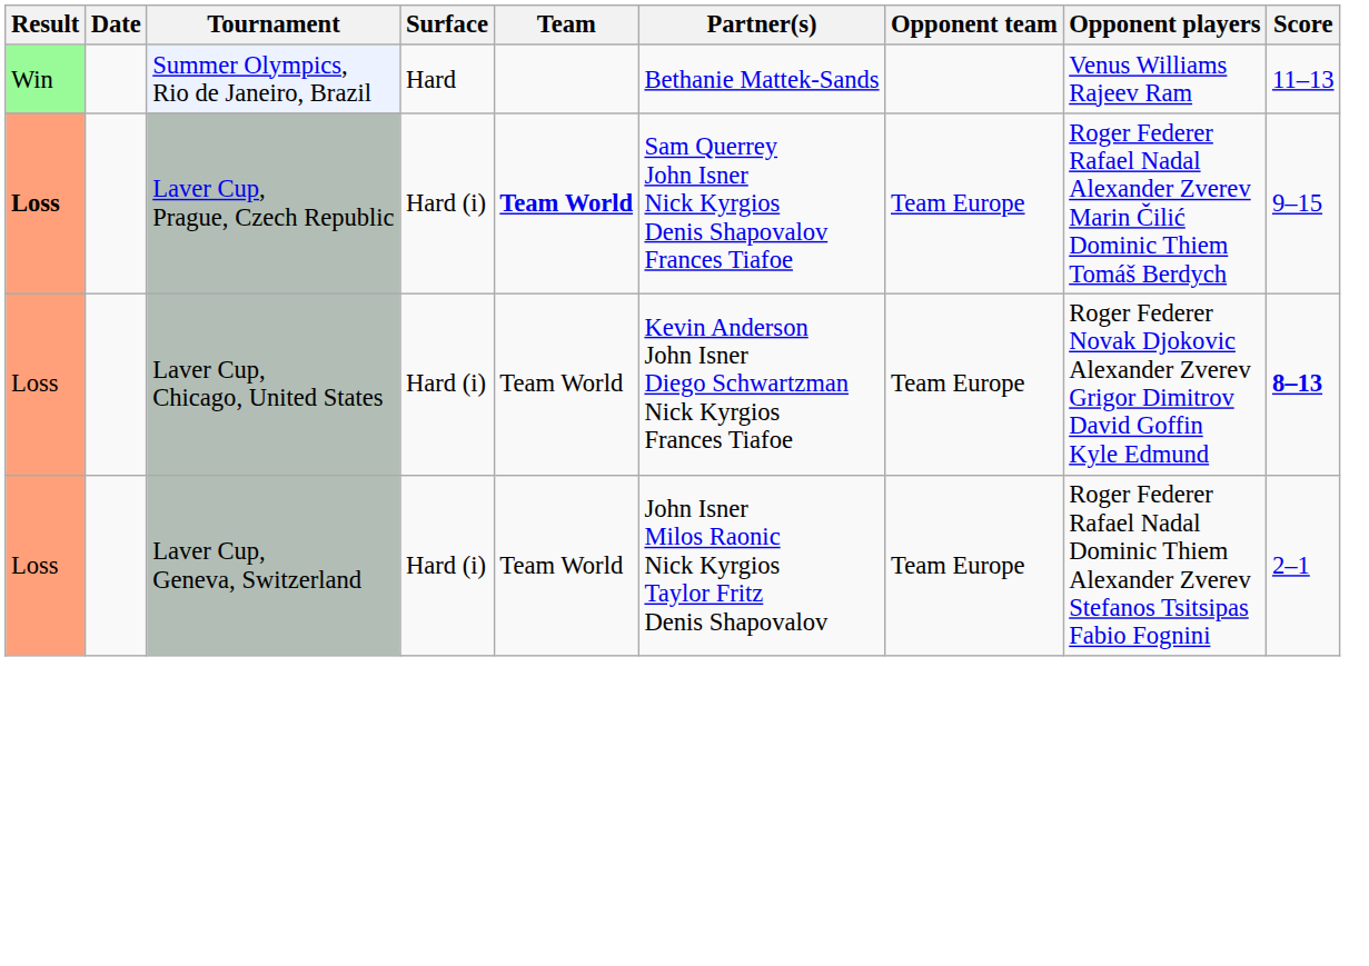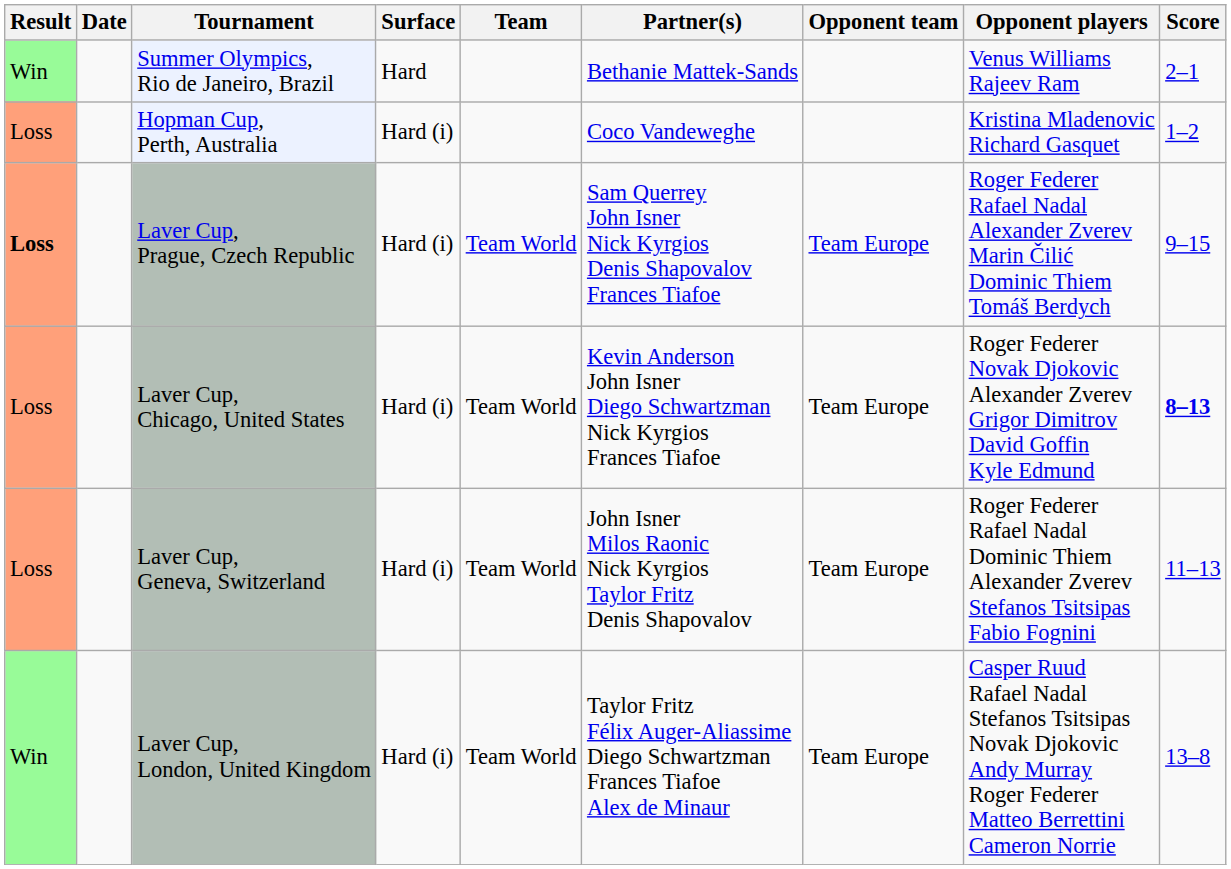 <table class="sortable wikitable">
 <tr>
 <th>Result</th>
 <th>Date</th>
 <th>Tournament</th>
 <th>Surface</th>
 <th class=unsortable>Team</th>
 <th class=unsortable>Partner(s)</th>
 <th class=unsortable>Opponent team</th>
 <th class=unsortable>Opponent players</th>
 <th class=unsortable>Score</th>
 </tr>
 <tr>
 <td bgcolor=98FB98>Win</td>
 <td><a href='#'></a></td>
 <td style=background:#ecf2ff><a href='#'>Summer Olympics</a>, <br> Rio de Janeiro, Brazil</td>
 <td>Hard</td>
 <td></td>
 <td><a href='#'>Bethanie Mattek-Sands</a></td>
 <td></td>
 <td><a href='#'>Venus Williams</a><br><a href='#'>Rajeev Ram</a></td>
-<td><a href='#'>11–13</a></td>
+<td><a href='#'>2–1</a></td>
+</tr>
+<tr>
+<td style=background:#ffa07a>Loss</td>
+<td><a href='#'></a></td>
+<td style=background:#ecf2ff><a href='#'>Hopman Cup</a>, <br> Perth, Australia</td>
+<td>Hard (i)</td>
+<td></td>
+<td><a href='#'>Coco Vandeweghe</a></td>
+<td></td>
+<td><a href='#'>Kristina Mladenovic</a><br><a href='#'>Richard Gasquet</a></td>
+<td><a href='#'>1–2</a></td>
 </tr>
 <tr>
 <td style=background:#ffa07a><strong>Loss</strong></td>
 <td><a href='#'></a></td>
 <td style=background:#B2BEB5><a href='#'>Laver Cup</a>, <br> Prague, Czech Republic</td>
 <td>Hard (i)</td>
-<td><strong> <a href='#'>Team World</a></strong></td>
+<td> <a href='#'>Team World</a></td>
 <td><a href='#'>Sam Querrey</a><br><a href='#'>John Isner</a><br><a href='#'>Nick Kyrgios</a><br><a href='#'>Denis Shapovalov</a><br><a href='#'>Frances Tiafoe</a></td>
 <td> <a href='#'>Team Europe</a></td>
 <td><a href='#'>Roger Federer</a><br><a href='#'>Rafael Nadal</a><br><a href='#'>Alexander Zverev</a><br><a href='#'>Marin Čilić</a><br><a href='#'>Dominic Thiem</a><br><a href='#'>Tomáš Berdych</a></td>
 <td><a href='#'>9–15</a></td>
 </tr>
 <tr>
 <td style=background:#ffa07a>Loss</td>
 <td><a href='#'></a></td>
 <td style=background:#B2BEB5>Laver Cup, <br> Chicago, United States</td>
 <td>Hard (i)</td>
 <td> Team World</td>
 <td><a href='#'>Kevin Anderson</a><br>John Isner<br><a href='#'>Diego Schwartzman</a><br>Nick Kyrgios<br>Frances Tiafoe</td>
 <td> Team Europe</td>
 <td>Roger Federer<br><a href='#'>Novak Djokovic</a><br>Alexander Zverev<br><a href='#'>Grigor Dimitrov</a><br><a href='#'>David Goffin</a><br><a href='#'>Kyle Edmund</a></td>
 <td><strong><a href='#'>8–13</a></strong></td>
 </tr>
 <tr>
 <td style=background:#ffa07a>Loss</td>
 <td><a href='#'></a></td>
 <td style=background:#B2BEB5>Laver Cup, <br> Geneva, Switzerland</td>
 <td>Hard (i)</td>
 <td> Team World</td>
 <td>John Isner<br><a href='#'>Milos Raonic</a><br>Nick Kyrgios<br><a href='#'>Taylor Fritz</a><br>Denis Shapovalov</td>
 <td> Team Europe</td>
 <td>Roger Federer<br>Rafael Nadal<br>Dominic Thiem<br>Alexander Zverev<br><a href='#'>Stefanos Tsitsipas</a><br><a href='#'>Fabio Fognini</a></td>
-<td><a href='#'>2–1</a></td>
+<td><a href='#'>11–13</a></td>
+</tr>
+<tr>
+<td bgcolor=98FB98>Win</td>
+<td><a href='#'></a></td>
+<td style=background:#B2BEB5>Laver Cup, <br> London, United Kingdom</td>
+<td>Hard (i)</td>
+<td> Team World</td>
+<td>Taylor Fritz<br><a href='#'>Félix Auger-Aliassime</a><br>Diego Schwartzman<br>Frances Tiafoe<br><a href='#'>Alex de Minaur</a></td>
+<td> Team Europe</td>
+<td><a href='#'>Casper Ruud</a><br>Rafael Nadal<br>Stefanos Tsitsipas<br>Novak Djokovic<br><a href='#'>Andy Murray</a><br>Roger Federer<br><a href='#'>Matteo Berrettini</a><br><a href='#'>Cameron Norrie</a></td>
+<td><a href='#'>13–8</a></td>
 </tr>
 </table>
